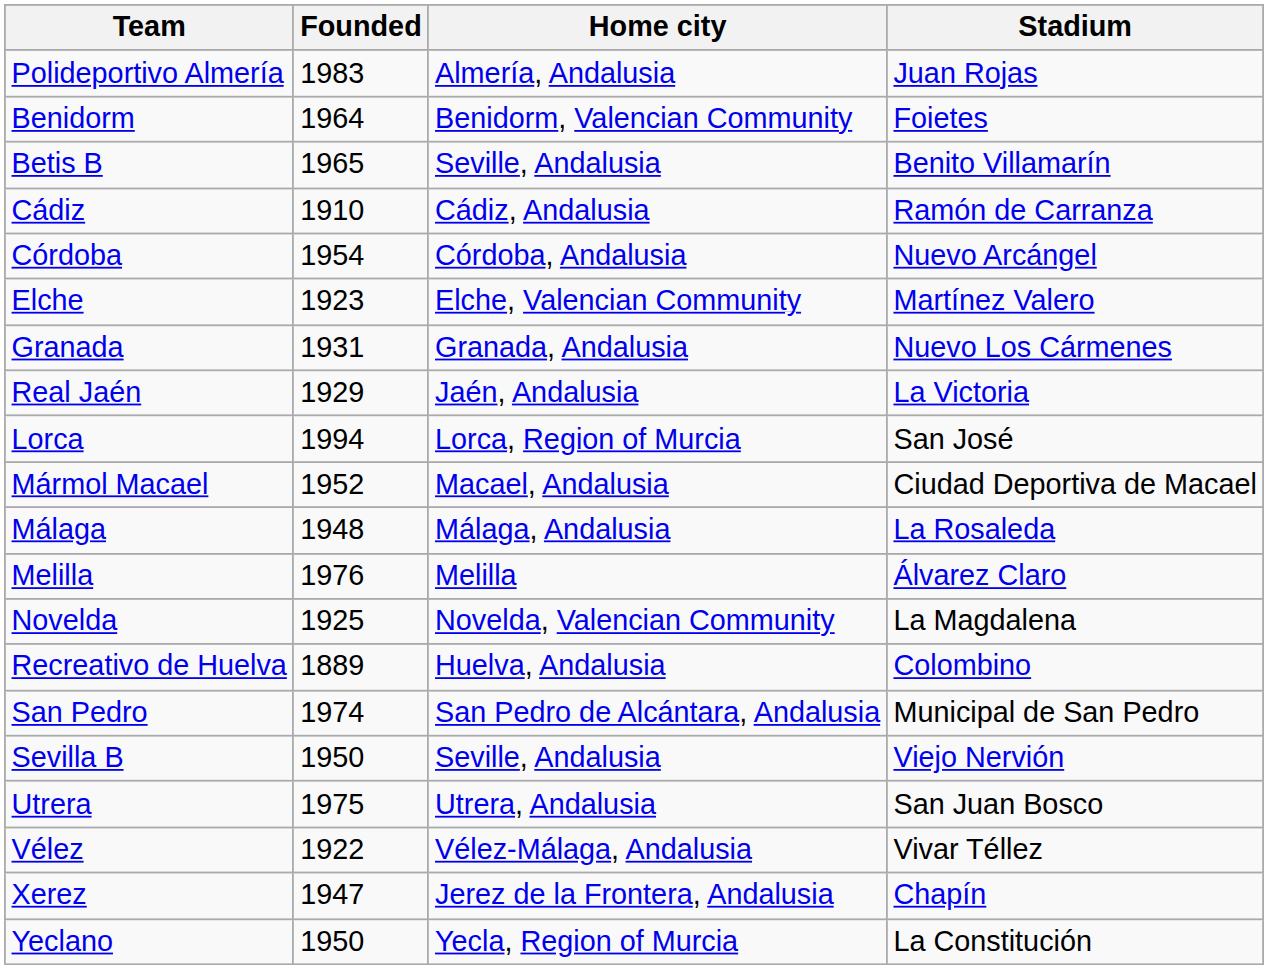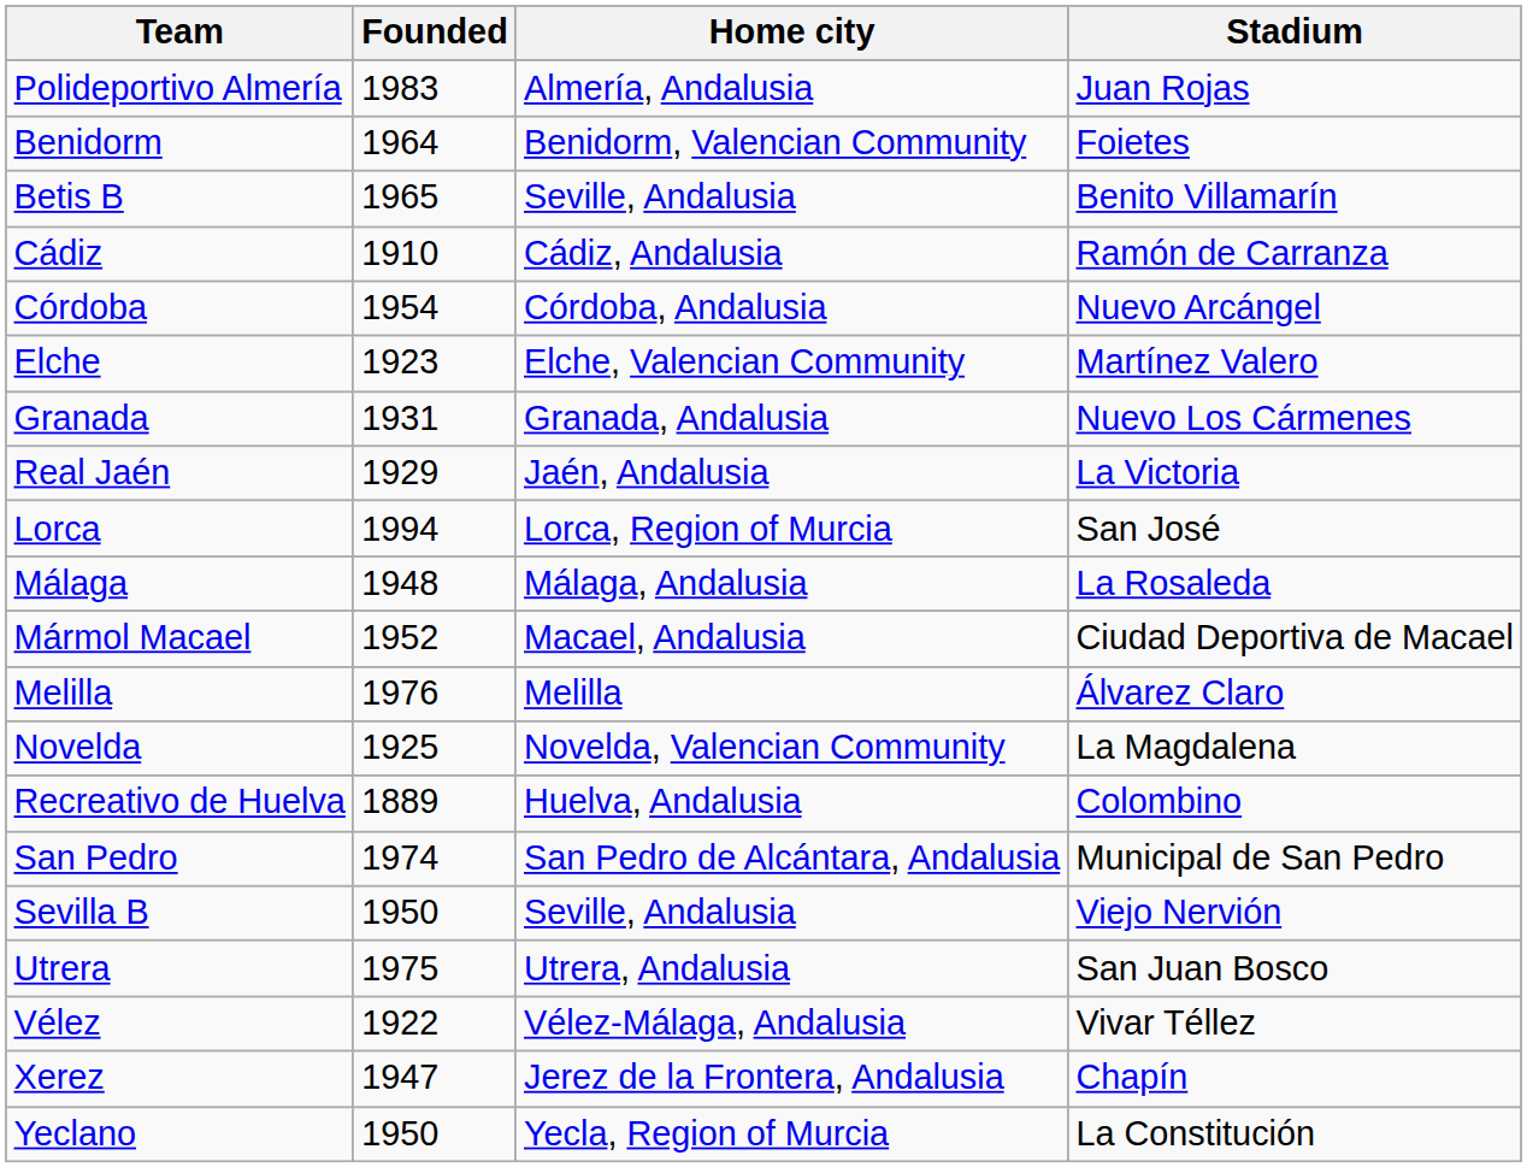 <table class="wikitable sortable">
 <tr>
 <th>Team</th>
 <th>Founded</th>
 <th>Home city</th>
 <th>Stadium</th>
 </tr>
 <tr>
 <td><a href='#'>Polideportivo Almería</a></td>
 <td>1983</td>
 <td><a href='#'>Almería</a>, <a href='#'>Andalusia</a></td>
 <td><a href='#'>Juan Rojas</a></td>
 </tr>
 <tr>
 <td><a href='#'>Benidorm</a></td>
 <td>1964</td>
 <td><a href='#'>Benidorm</a>, <a href='#'>Valencian Community</a></td>
 <td><a href='#'>Foietes</a></td>
 </tr>
 <tr>
 <td><a href='#'>Betis B</a></td>
 <td>1965</td>
 <td><a href='#'>Seville</a>, <a href='#'>Andalusia</a></td>
 <td><a href='#'>Benito Villamarín</a></td>
 </tr>
 <tr>
 <td><a href='#'>Cádiz</a></td>
 <td>1910</td>
 <td><a href='#'>Cádiz</a>, <a href='#'>Andalusia</a></td>
 <td><a href='#'>Ramón de Carranza</a></td>
 </tr>
 <tr>
 <td><a href='#'>Córdoba</a></td>
 <td>1954</td>
 <td><a href='#'>Córdoba</a>, <a href='#'>Andalusia</a></td>
 <td><a href='#'>Nuevo Arcángel</a></td>
 </tr>
 <tr>
 <td><a href='#'>Elche</a></td>
 <td>1923</td>
 <td><a href='#'>Elche</a>, <a href='#'>Valencian Community</a></td>
 <td><a href='#'>Martínez Valero</a></td>
 </tr>
 <tr>
 <td><a href='#'>Granada</a></td>
 <td>1931</td>
 <td><a href='#'>Granada</a>, <a href='#'>Andalusia</a></td>
 <td><a href='#'>Nuevo Los Cármenes</a></td>
 </tr>
 <tr>
 <td><a href='#'>Real Jaén</a></td>
 <td>1929</td>
 <td><a href='#'>Jaén</a>, <a href='#'>Andalusia</a></td>
 <td><a href='#'>La Victoria</a></td>
 </tr>
 <tr>
 <td><a href='#'>Lorca</a></td>
 <td>1994</td>
 <td><a href='#'>Lorca</a>, <a href='#'>Region of Murcia</a></td>
 <td>San José</td>
 </tr>
 <tr>
+<td><a href='#'>Málaga</a></td>
+<td>1948</td>
+<td><a href='#'>Málaga</a>, <a href='#'>Andalusia</a></td>
+<td><a href='#'>La Rosaleda</a></td>
+</tr>
+<tr>
 <td><a href='#'>Mármol Macael</a></td>
 <td>1952</td>
 <td><a href='#'>Macael</a>, <a href='#'>Andalusia</a></td>
 <td>Ciudad Deportiva de Macael</td>
-</tr>
-<tr>
-<td><a href='#'>Málaga</a></td>
-<td>1948</td>
-<td><a href='#'>Málaga</a>, <a href='#'>Andalusia</a></td>
-<td><a href='#'>La Rosaleda</a></td>
 </tr>
 <tr>
 <td><a href='#'>Melilla</a></td>
 <td>1976</td>
 <td><a href='#'>Melilla</a></td>
 <td><a href='#'>Álvarez Claro</a></td>
 </tr>
 <tr>
 <td><a href='#'>Novelda</a></td>
 <td>1925</td>
 <td><a href='#'>Novelda</a>, <a href='#'>Valencian Community</a></td>
 <td>La Magdalena</td>
 </tr>
 <tr>
 <td><a href='#'>Recreativo de Huelva</a></td>
 <td>1889</td>
 <td><a href='#'>Huelva</a>, <a href='#'>Andalusia</a></td>
 <td><a href='#'>Colombino</a></td>
 </tr>
 <tr>
 <td><a href='#'>San Pedro</a></td>
 <td>1974</td>
 <td><a href='#'>San Pedro de Alcántara</a>, <a href='#'>Andalusia</a></td>
 <td>Municipal de San Pedro</td>
 </tr>
 <tr>
 <td><a href='#'>Sevilla B</a></td>
 <td>1950</td>
 <td><a href='#'>Seville</a>, <a href='#'>Andalusia</a></td>
 <td><a href='#'>Viejo Nervión</a></td>
 </tr>
 <tr>
 <td><a href='#'>Utrera</a></td>
 <td>1975</td>
 <td><a href='#'>Utrera</a>, <a href='#'>Andalusia</a></td>
 <td>San Juan Bosco</td>
 </tr>
 <tr>
 <td><a href='#'>Vélez</a></td>
 <td>1922</td>
 <td><a href='#'>Vélez-Málaga</a>, <a href='#'>Andalusia</a></td>
 <td>Vivar Téllez</td>
 </tr>
 <tr>
 <td><a href='#'>Xerez</a></td>
 <td>1947</td>
 <td><a href='#'>Jerez de la Frontera</a>, <a href='#'>Andalusia</a></td>
 <td><a href='#'>Chapín</a></td>
 </tr>
 <tr>
 <td><a href='#'>Yeclano</a></td>
 <td>1950</td>
 <td><a href='#'>Yecla</a>, <a href='#'>Region of Murcia</a></td>
 <td>La Constitución</td>
 </tr>
 </table>
